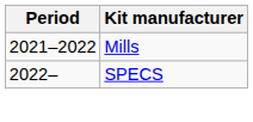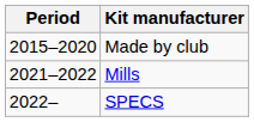 <table class="wikitable">
 <tr>
 <th>Period</th>
 <th>Kit manufacturer</th>
+</tr>
+<tr>
+<td>2015–2020</td>
+<td>Made by club</td>
 </tr>
 <tr>
 <td>2021–2022</td>
 <td> <a href='#'>Mills</a></td>
 </tr>
 <tr>
 <td>2022–</td>
 <td> <a href='#'>SPECS</a></td>
 </tr>
 </table>
